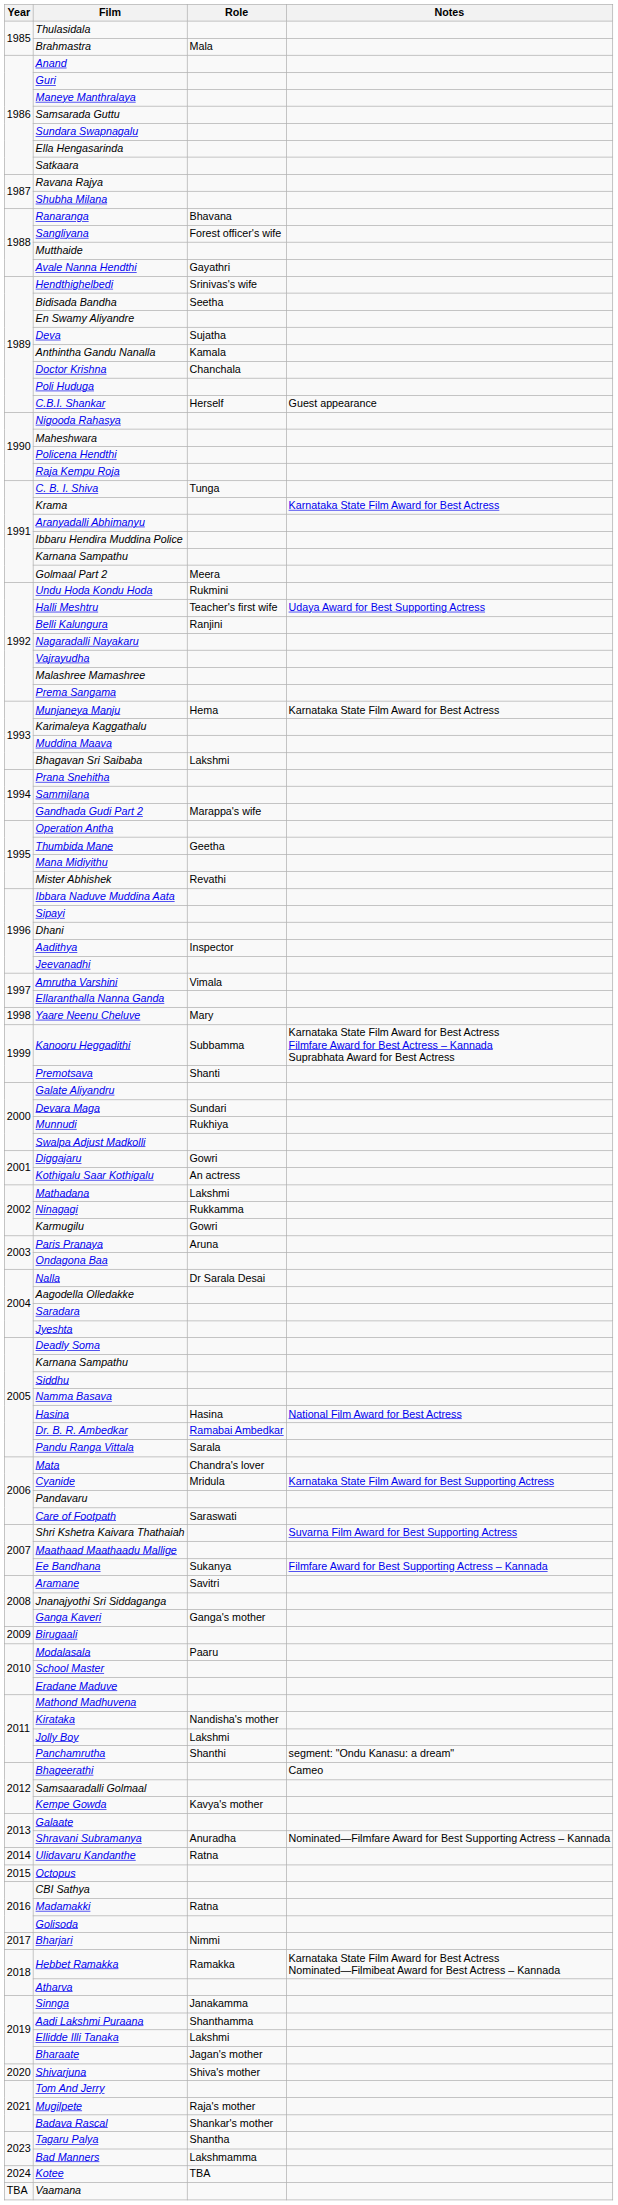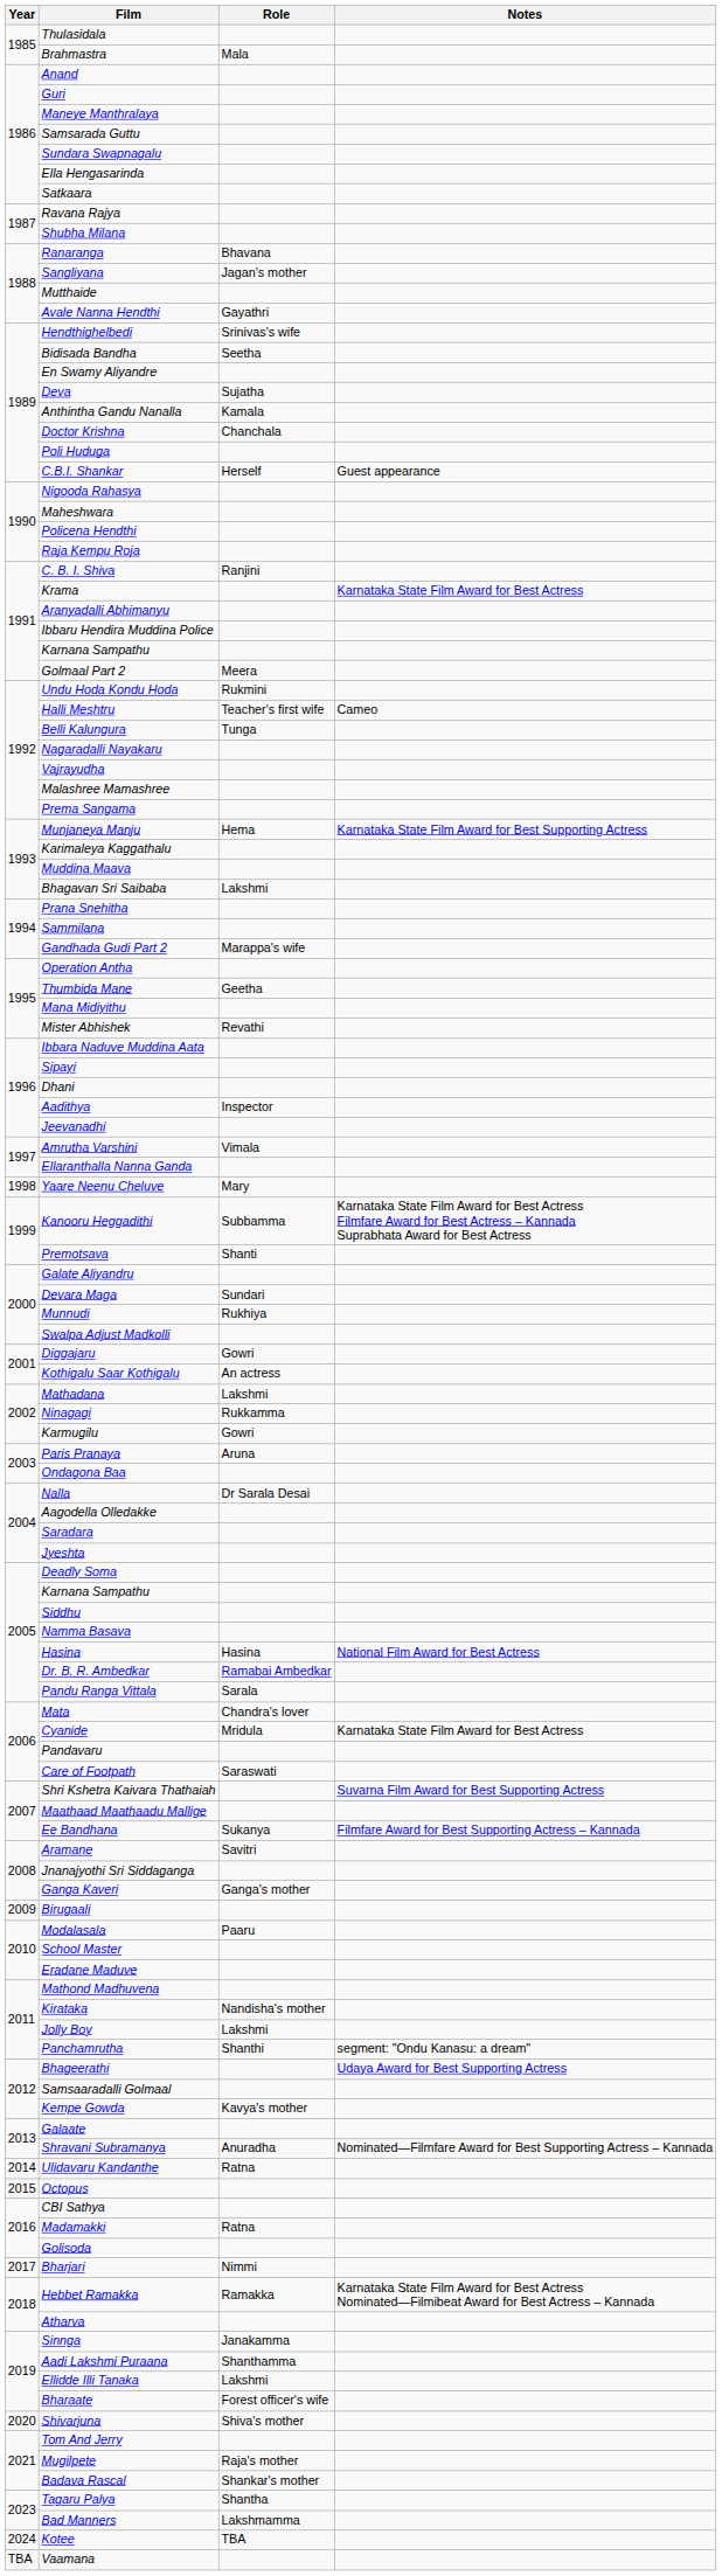 <table class="wikitable sortable">
 <tr>
 <th>Year</th>
 <th>Film</th>
 <th>Role</th>
 <th>Notes</th>
 </tr>
 <tr>
 <td rowspan="2">1985</td>
 <td><em>Thulasidala</em></td>
 <td></td>
 <td></td>
 </tr>
 <tr>
 <td><em>Brahmastra</em></td>
 <td>Mala</td>
 <td></td>
 </tr>
 <tr>
 <td rowspan="7">1986</td>
 <td><em><a href='#'>Anand</a></em></td>
 <td></td>
 <td></td>
 </tr>
 <tr>
 <td><em><a href='#'>Guri</a></em></td>
 <td></td>
 <td></td>
 </tr>
 <tr>
 <td><em><a href='#'>Maneye Manthralaya</a></em></td>
 <td></td>
 <td></td>
 </tr>
 <tr>
 <td><em>Samsarada Guttu</em></td>
 <td></td>
 <td></td>
 </tr>
 <tr>
 <td><em><a href='#'>Sundara Swapnagalu</a></em></td>
 <td></td>
 <td></td>
 </tr>
 <tr>
 <td><em>Ella Hengasarinda</em></td>
 <td></td>
 <td></td>
 </tr>
 <tr>
 <td><em>Satkaara</em></td>
 <td></td>
 <td></td>
 </tr>
 <tr>
 <td rowspan="2">1987</td>
 <td><em>Ravana Rajya</em></td>
 <td></td>
 <td></td>
 </tr>
 <tr>
 <td><em><a href='#'>Shubha Milana</a></em></td>
 <td></td>
 <td></td>
 </tr>
 <tr>
 <td rowspan="4">1988</td>
 <td><em><a href='#'>Ranaranga</a></em></td>
 <td>Bhavana</td>
 <td></td>
 </tr>
 <tr>
 <td><em><a href='#'>Sangliyana</a></em></td>
-<td>Forest officer's wife</td>
+<td>Jagan's mother</td>
 <td></td>
 </tr>
 <tr>
 <td><em>Mutthaide</em></td>
 <td></td>
 <td></td>
 </tr>
 <tr>
 <td><em><a href='#'>Avale Nanna Hendthi</a></em></td>
 <td>Gayathri</td>
 <td></td>
 </tr>
 <tr>
 <td rowspan="8">1989</td>
 <td><em><a href='#'>Hendthighelbedi</a></em></td>
 <td>Srinivas's wife</td>
 <td></td>
 </tr>
 <tr>
 <td><em>Bidisada Bandha</em></td>
 <td>Seetha</td>
 <td></td>
 </tr>
 <tr>
 <td><em>En Swamy Aliyandre</em></td>
 <td></td>
 <td></td>
 </tr>
 <tr>
 <td><em><a href='#'>Deva</a></em></td>
 <td>Sujatha</td>
 <td></td>
 </tr>
 <tr>
 <td><em>Anthintha Gandu Nanalla</em></td>
 <td>Kamala</td>
 <td></td>
 </tr>
 <tr>
 <td><em><a href='#'>Doctor Krishna</a></em></td>
 <td>Chanchala</td>
 <td></td>
 </tr>
 <tr>
 <td><em><a href='#'>Poli Huduga</a></em></td>
 <td></td>
 <td></td>
 </tr>
 <tr>
 <td><em><a href='#'>C.B.I. Shankar</a></em></td>
 <td>Herself</td>
 <td>Guest appearance</td>
 </tr>
 <tr>
 <td rowspan="4">1990</td>
 <td><em><a href='#'>Nigooda Rahasya</a></em></td>
 <td></td>
 <td></td>
 </tr>
 <tr>
 <td><em>Maheshwara</em></td>
 <td></td>
 <td></td>
 </tr>
 <tr>
 <td><em><a href='#'>Policena Hendthi</a></em></td>
 <td></td>
 <td></td>
 </tr>
 <tr>
 <td><em><a href='#'>Raja Kempu Roja</a></em></td>
 <td></td>
 <td></td>
 </tr>
 <tr>
 <td rowspan="6">1991</td>
 <td><em><a href='#'>C. B. I. Shiva</a></em></td>
-<td>Tunga</td>
+<td>Ranjini</td>
 <td></td>
 </tr>
 <tr>
 <td><em>Krama</em></td>
 <td></td>
 <td><a href='#'>Karnataka State Film Award for Best Actress</a></td>
 </tr>
 <tr>
 <td><em><a href='#'>Aranyadalli Abhimanyu</a></em></td>
 <td></td>
 <td></td>
 </tr>
 <tr>
 <td><em>Ibbaru Hendira Muddina Police</em></td>
 <td></td>
 <td></td>
 </tr>
 <tr>
 <td><em>Karnana Sampathu</em></td>
 <td></td>
 <td></td>
 </tr>
 <tr>
 <td><em>Golmaal Part 2</em></td>
 <td>Meera</td>
 <td></td>
 </tr>
 <tr>
 <td rowspan="7">1992</td>
 <td><em><a href='#'>Undu Hoda Kondu Hoda</a></em></td>
 <td>Rukmini</td>
 <td></td>
 </tr>
 <tr>
 <td><em><a href='#'>Halli Meshtru</a></em></td>
 <td>Teacher's first wife</td>
-<td><a href='#'>Udaya Award for Best Supporting Actress</a></td>
+<td>Cameo</td>
 </tr>
 <tr>
 <td><em><a href='#'>Belli Kalungura</a></em></td>
-<td>Ranjini</td>
+<td>Tunga</td>
 <td></td>
 </tr>
 <tr>
 <td><em><a href='#'>Nagaradalli Nayakaru</a></em></td>
 <td></td>
 <td></td>
 </tr>
 <tr>
 <td><em><a href='#'>Vajrayudha</a></em></td>
 <td></td>
 <td></td>
 </tr>
 <tr>
 <td><em>Malashree Mamashree</em></td>
 <td></td>
 <td></td>
 </tr>
 <tr>
 <td><em><a href='#'>Prema Sangama</a></em></td>
 <td></td>
 <td></td>
 </tr>
 <tr>
 <td rowspan="4">1993</td>
 <td><em><a href='#'>Munjaneya Manju</a></em></td>
 <td>Hema</td>
-<td>Karnataka State Film Award for Best Actress</td>
+<td><a href='#'>Karnataka State Film Award for Best Supporting Actress</a></td>
 </tr>
 <tr>
 <td><em>Karimaleya Kaggathalu</em></td>
 <td></td>
 <td></td>
 </tr>
 <tr>
 <td><em><a href='#'>Muddina Maava</a></em></td>
 <td></td>
 <td></td>
 </tr>
 <tr>
 <td><em>Bhagavan Sri Saibaba</em></td>
 <td>Lakshmi</td>
 <td></td>
 </tr>
 <tr>
 <td rowspan="3">1994</td>
 <td><em><a href='#'>Prana Snehitha</a></em></td>
 <td></td>
 <td></td>
 </tr>
 <tr>
 <td><em><a href='#'>Sammilana</a></em></td>
 <td></td>
 <td></td>
 </tr>
 <tr>
 <td><em><a href='#'>Gandhada Gudi Part 2</a></em></td>
 <td>Marappa's wife</td>
 <td></td>
 </tr>
 <tr>
 <td rowspan="4">1995</td>
 <td><em><a href='#'>Operation Antha</a></em></td>
 <td></td>
 <td></td>
 </tr>
 <tr>
 <td><em><a href='#'>Thumbida Mane</a></em></td>
 <td>Geetha</td>
 <td></td>
 </tr>
 <tr>
 <td><em><a href='#'>Mana Midiyithu</a></em></td>
 <td></td>
 <td></td>
 </tr>
 <tr>
 <td><em>Mister Abhishek</em></td>
 <td>Revathi</td>
 <td></td>
 </tr>
 <tr>
 <td rowspan="5">1996</td>
 <td><em><a href='#'>Ibbara Naduve Muddina Aata</a></em></td>
 <td></td>
 <td></td>
 </tr>
 <tr>
 <td><em><a href='#'>Sipayi</a></em></td>
 <td></td>
 <td></td>
 </tr>
 <tr>
 <td><em>Dhani</em></td>
 <td></td>
 <td></td>
 </tr>
 <tr>
 <td><em><a href='#'>Aadithya</a></em></td>
 <td>Inspector</td>
 <td></td>
 </tr>
 <tr>
 <td><em><a href='#'>Jeevanadhi</a></em></td>
 <td></td>
 <td></td>
 </tr>
 <tr>
 <td rowspan="2">1997</td>
 <td><em><a href='#'>Amrutha Varshini</a></em></td>
 <td>Vimala</td>
 <td></td>
 </tr>
 <tr>
 <td><em><a href='#'>Ellaranthalla Nanna Ganda</a></em></td>
 <td></td>
 <td></td>
 </tr>
 <tr>
 <td>1998</td>
 <td><em><a href='#'>Yaare Neenu Cheluve</a></em></td>
 <td>Mary</td>
 <td></td>
 </tr>
 <tr>
 <td rowspan="2">1999</td>
 <td><em><a href='#'>Kanooru Heggadithi</a></em></td>
 <td>Subbamma</td>
 <td>Karnataka State Film Award for Best Actress<br><a href='#'>Filmfare Award for Best Actress&nbsp;– Kannada</a><br>Suprabhata Award for Best Actress</td>
 </tr>
 <tr>
 <td><em><a href='#'>Premotsava</a></em></td>
 <td>Shanti</td>
 <td></td>
 </tr>
 <tr>
 <td rowspan="4">2000</td>
 <td><em><a href='#'>Galate Aliyandru</a></em></td>
 <td></td>
 <td></td>
 </tr>
 <tr>
 <td><em><a href='#'>Devara Maga</a></em></td>
 <td>Sundari</td>
 <td></td>
 </tr>
 <tr>
 <td><em><a href='#'>Munnudi</a></em></td>
 <td>Rukhiya</td>
 <td></td>
 </tr>
 <tr>
 <td><em><a href='#'>Swalpa Adjust Madkolli</a></em></td>
 <td></td>
 <td></td>
 </tr>
 <tr>
 <td rowspan="2">2001</td>
 <td><em><a href='#'>Diggajaru</a></em></td>
 <td>Gowri</td>
 <td></td>
 </tr>
 <tr>
 <td><em><a href='#'>Kothigalu Saar Kothigalu</a></em></td>
 <td>An actress</td>
 <td></td>
 </tr>
 <tr>
 <td rowspan="3">2002</td>
 <td><em><a href='#'>Mathadana</a></em></td>
 <td>Lakshmi</td>
 <td></td>
 </tr>
 <tr>
 <td><em><a href='#'>Ninagagi</a></em></td>
 <td>Rukkamma</td>
 <td></td>
 </tr>
 <tr>
 <td><em>Karmugilu</em></td>
 <td>Gowri</td>
 <td></td>
 </tr>
 <tr>
 <td rowspan="2">2003</td>
 <td><em><a href='#'>Paris Pranaya</a></em></td>
 <td>Aruna</td>
 <td></td>
 </tr>
 <tr>
 <td><em><a href='#'>Ondagona Baa</a></em></td>
 <td></td>
 <td></td>
 </tr>
 <tr>
 <td rowspan="4">2004</td>
 <td><em><a href='#'>Nalla</a></em></td>
 <td>Dr Sarala Desai</td>
 <td></td>
 </tr>
 <tr>
 <td><em>Aagodella Olledakke</em></td>
 <td></td>
 <td></td>
 </tr>
 <tr>
 <td><em><a href='#'>Saradara</a></em></td>
 <td></td>
 <td></td>
 </tr>
 <tr>
 <td><em><a href='#'>Jyeshta</a></em></td>
 <td></td>
 <td></td>
 </tr>
 <tr>
 <td rowspan="7">2005</td>
 <td><em><a href='#'>Deadly Soma</a></em></td>
 <td></td>
 <td></td>
 </tr>
 <tr>
 <td><em>Karnana Sampathu</em></td>
 <td></td>
 <td></td>
 </tr>
 <tr>
 <td><em><a href='#'>Siddhu</a></em></td>
 <td></td>
 <td></td>
 </tr>
 <tr>
 <td><em><a href='#'>Namma Basava</a></em></td>
 <td></td>
 <td></td>
 </tr>
 <tr>
 <td><em><a href='#'>Hasina</a></em></td>
 <td>Hasina</td>
 <td><a href='#'>National Film Award for Best Actress</a></td>
 </tr>
 <tr>
 <td><em><a href='#'>Dr. B. R. Ambedkar</a></em></td>
 <td><a href='#'>Ramabai Ambedkar</a></td>
 <td></td>
 </tr>
 <tr>
 <td><em><a href='#'>Pandu Ranga Vittala</a></em></td>
 <td>Sarala</td>
 <td></td>
 </tr>
 <tr>
 <td rowspan="4">2006</td>
 <td><em><a href='#'>Mata</a></em></td>
 <td>Chandra's lover</td>
 <td></td>
 </tr>
 <tr>
 <td><em><a href='#'>Cyanide</a></em></td>
 <td>Mridula</td>
-<td><a href='#'>Karnataka State Film Award for Best Supporting Actress</a></td>
+<td>Karnataka State Film Award for Best Actress</td>
 </tr>
 <tr>
 <td><em>Pandavaru</em></td>
 <td></td>
 <td></td>
 </tr>
 <tr>
 <td><em><a href='#'>Care of Footpath</a></em></td>
 <td>Saraswati</td>
 <td></td>
 </tr>
 <tr>
 <td rowspan="3">2007</td>
 <td><em>Shri Kshetra Kaivara Thathaiah</em></td>
 <td></td>
 <td><a href='#'>Suvarna Film Award for Best Supporting Actress</a></td>
 </tr>
 <tr>
 <td><em><a href='#'>Maathaad Maathaadu Mallige</a></em></td>
 <td></td>
 <td></td>
 </tr>
 <tr>
 <td><em><a href='#'>Ee Bandhana</a></em></td>
 <td>Sukanya</td>
 <td><a href='#'>Filmfare Award for Best Supporting Actress&nbsp;– Kannada</a></td>
 </tr>
 <tr>
 <td rowspan="3">2008</td>
 <td><em><a href='#'>Aramane</a></em></td>
 <td>Savitri</td>
 <td></td>
 </tr>
 <tr>
 <td><em>Jnanajyothi Sri Siddaganga</em></td>
 <td></td>
 <td></td>
 </tr>
 <tr>
 <td><em><a href='#'>Ganga Kaveri</a></em></td>
 <td>Ganga's mother</td>
 <td></td>
 </tr>
 <tr>
 <td>2009</td>
 <td><em><a href='#'>Birugaali</a></em></td>
 <td></td>
 <td></td>
 </tr>
 <tr>
 <td rowspan="3">2010</td>
 <td><em><a href='#'>Modalasala</a></em></td>
 <td>Paaru</td>
 <td></td>
 </tr>
 <tr>
 <td><em><a href='#'>School Master</a></em></td>
 <td></td>
 <td></td>
 </tr>
 <tr>
 <td><em><a href='#'>Eradane Maduve</a></em></td>
 <td></td>
 <td></td>
 </tr>
 <tr>
 <td rowspan="4">2011</td>
 <td><em><a href='#'>Mathond Madhuvena</a></em></td>
 <td></td>
 <td></td>
 </tr>
 <tr>
 <td><em><a href='#'>Kirataka</a></em></td>
 <td>Nandisha's mother</td>
 <td></td>
 </tr>
 <tr>
 <td><em><a href='#'>Jolly Boy</a></em></td>
 <td>Lakshmi</td>
 <td></td>
 </tr>
 <tr>
 <td><em><a href='#'>Panchamrutha</a></em></td>
 <td>Shanthi</td>
 <td>segment: "Ondu Kanasu: a dream"</td>
 </tr>
 <tr>
 <td rowspan="3">2012</td>
 <td><em><a href='#'>Bhageerathi</a></em></td>
 <td></td>
-<td>Cameo</td>
+<td><a href='#'>Udaya Award for Best Supporting Actress</a></td>
 </tr>
 <tr>
 <td><em>Samsaaradalli Golmaal</em></td>
 <td></td>
 <td></td>
 </tr>
 <tr>
 <td><em><a href='#'>Kempe Gowda</a></em></td>
 <td>Kavya's mother</td>
 <td></td>
 </tr>
 <tr>
 <td rowspan="2">2013</td>
 <td><em><a href='#'>Galaate</a></em></td>
 <td></td>
 <td></td>
 </tr>
 <tr>
 <td><em><a href='#'>Shravani Subramanya</a></em></td>
 <td>Anuradha</td>
 <td>Nominated—Filmfare Award for Best Supporting Actress – Kannada</td>
 </tr>
 <tr>
 <td>2014</td>
 <td><em><a href='#'>Ulidavaru Kandanthe</a></em></td>
 <td>Ratna</td>
 <td></td>
 </tr>
 <tr>
 <td>2015</td>
 <td><em><a href='#'>Octopus</a></em></td>
 <td></td>
 <td></td>
 </tr>
 <tr>
 <td rowspan="3">2016</td>
 <td><em>CBI Sathya</em></td>
 <td></td>
 <td></td>
 </tr>
 <tr>
 <td><em><a href='#'>Madamakki</a></em></td>
 <td>Ratna</td>
 <td></td>
 </tr>
 <tr>
 <td><em><a href='#'>Golisoda</a></em></td>
 <td></td>
 <td></td>
 </tr>
 <tr>
 <td>2017</td>
 <td><em><a href='#'>Bharjari</a></em></td>
 <td>Nimmi</td>
 <td></td>
 </tr>
 <tr>
 <td rowspan="2">2018</td>
 <td><em><a href='#'>Hebbet Ramakka</a></em></td>
 <td>Ramakka</td>
 <td>Karnataka State Film Award for Best Actress<br>Nominated—Filmibeat Award for Best Actress – Kannada</td>
 </tr>
 <tr>
 <td><em><a href='#'>Atharva</a></em></td>
 <td></td>
 <td></td>
 </tr>
 <tr>
 <td rowspan="4">2019</td>
 <td><em><a href='#'>Sinnga</a></em></td>
 <td>Janakamma</td>
 <td></td>
 </tr>
 <tr>
 <td><em><a href='#'>Aadi Lakshmi Puraana</a></em></td>
 <td>Shanthamma</td>
 <td></td>
 </tr>
 <tr>
 <td><em><a href='#'>Ellidde Illi Tanaka</a></em></td>
 <td>Lakshmi</td>
 <td></td>
 </tr>
 <tr>
 <td><em><a href='#'>Bharaate</a></em></td>
-<td>Jagan's mother</td>
+<td>Forest officer's wife</td>
 <td></td>
 </tr>
 <tr>
 <td>2020</td>
 <td><em><a href='#'>Shivarjuna</a></em></td>
 <td>Shiva's mother</td>
 <td></td>
 </tr>
 <tr>
 <td rowspan="3">2021</td>
 <td><em><a href='#'>Tom And Jerry</a></em></td>
 <td></td>
 <td></td>
 </tr>
 <tr>
 <td><em><a href='#'>Mugilpete</a></em></td>
 <td>Raja's mother</td>
 <td></td>
 </tr>
 <tr>
 <td><em><a href='#'>Badava Rascal</a></em></td>
 <td>Shankar's mother</td>
 <td></td>
 </tr>
 <tr>
 <td rowspan="2">2023</td>
 <td><em><a href='#'>Tagaru Palya</a></em></td>
 <td>Shantha</td>
 <td></td>
 </tr>
 <tr>
 <td><em><a href='#'>Bad Manners</a></em></td>
 <td>Lakshmamma</td>
 <td></td>
 </tr>
 <tr>
 <td>2024</td>
 <td><em><a href='#'>Kotee</a></em></td>
 <td>TBA</td>
 <td></td>
 </tr>
 <tr>
 <td>TBA</td>
 <td><em>Vaamana</em></td>
 <td></td>
 <td></td>
 </tr>
 </table>
